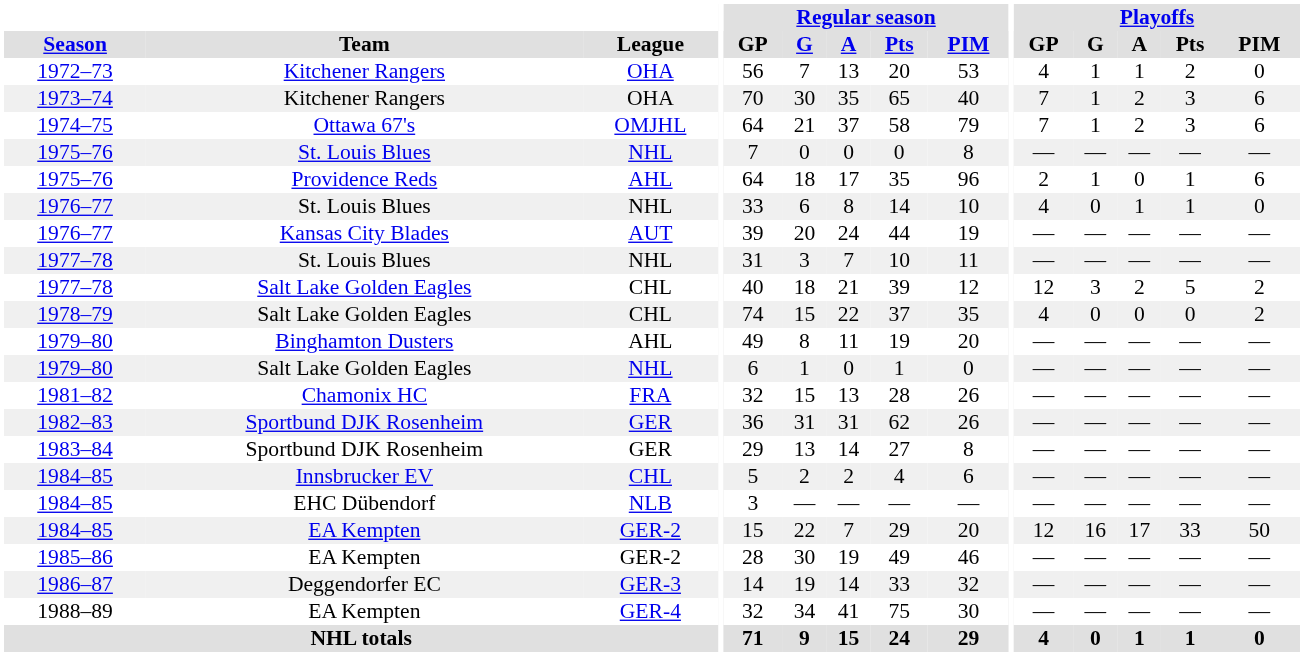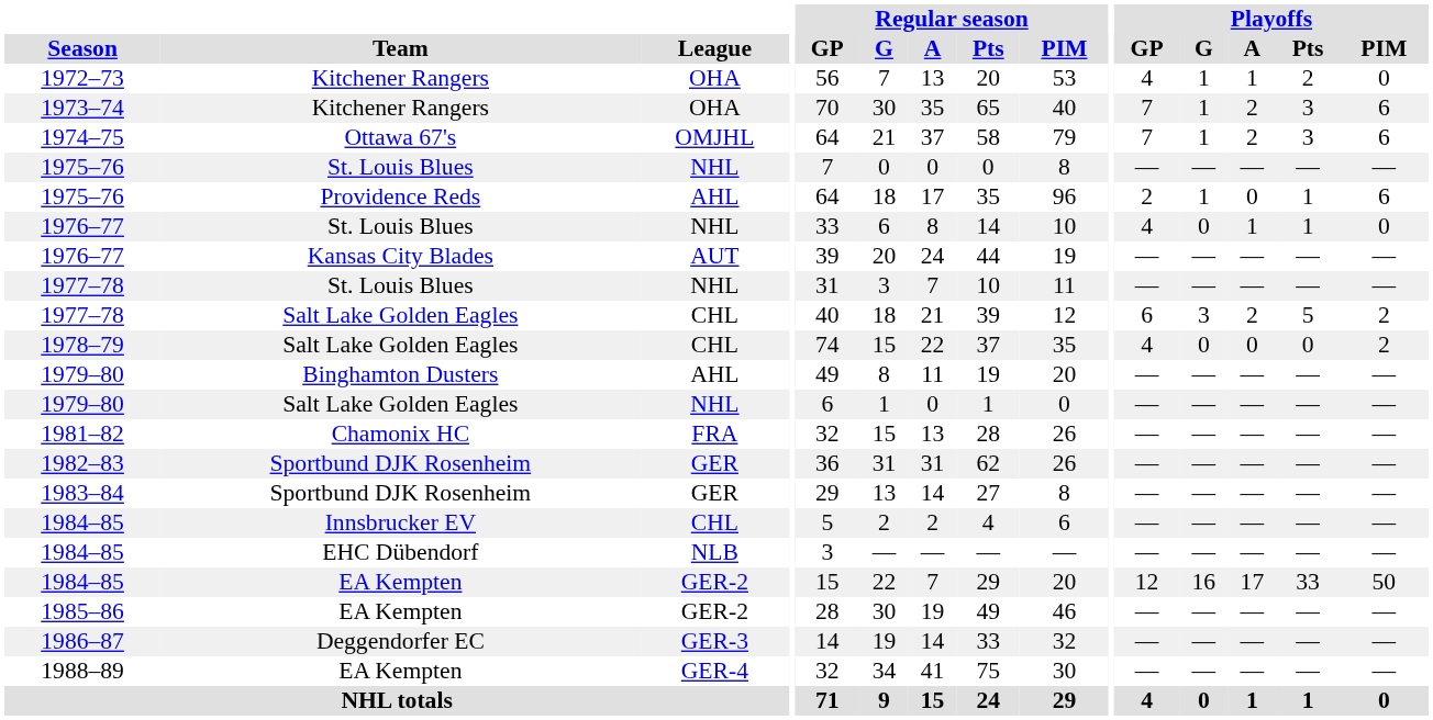 <table border="0" cellpadding="1" cellspacing="0" style="text-align:center; width:60em">
 <tr bgcolor="#e0e0e0">
 <th colspan="3" bgcolor="#ffffff"></th>
 <th rowspan="100" bgcolor="#ffffff"></th>
 <th colspan="5"><a href='#'>Regular season</a></th>
 <th rowspan="100" bgcolor="#ffffff"></th>
 <th colspan="5"><a href='#'>Playoffs</a></th>
 </tr>
 <tr bgcolor="#e0e0e0">
 <th><a href='#'>Season</a></th>
 <th>Team</th>
 <th>League</th>
 <th>GP</th>
 <th><a href='#'>G</a></th>
 <th><a href='#'>A</a></th>
 <th><a href='#'>Pts</a></th>
 <th><a href='#'>PIM</a></th>
 <th>GP</th>
 <th>G</th>
 <th>A</th>
 <th>Pts</th>
 <th>PIM</th>
 </tr>
 <tr>
 <td><a href='#'>1972–73</a></td>
 <td><a href='#'>Kitchener Rangers</a></td>
 <td><a href='#'>OHA</a></td>
 <td>56</td>
 <td>7</td>
 <td>13</td>
 <td>20</td>
 <td>53</td>
 <td>4</td>
 <td>1</td>
 <td>1</td>
 <td>2</td>
 <td>0</td>
 </tr>
 <tr bgcolor="#f0f0f0">
 <td><a href='#'>1973–74</a></td>
 <td>Kitchener Rangers</td>
 <td>OHA</td>
 <td>70</td>
 <td>30</td>
 <td>35</td>
 <td>65</td>
 <td>40</td>
 <td>7</td>
 <td>1</td>
 <td>2</td>
 <td>3</td>
 <td>6</td>
 </tr>
 <tr>
 <td><a href='#'>1974–75</a></td>
 <td><a href='#'>Ottawa 67's</a></td>
 <td><a href='#'>OMJHL</a></td>
 <td>64</td>
 <td>21</td>
 <td>37</td>
 <td>58</td>
 <td>79</td>
 <td>7</td>
 <td>1</td>
 <td>2</td>
 <td>3</td>
 <td>6</td>
 </tr>
 <tr bgcolor="#f0f0f0">
 <td><a href='#'>1975–76</a></td>
 <td><a href='#'>St. Louis Blues</a></td>
 <td><a href='#'>NHL</a></td>
 <td>7</td>
 <td>0</td>
 <td>0</td>
 <td>0</td>
 <td>8</td>
 <td>—</td>
 <td>—</td>
 <td>—</td>
 <td>—</td>
 <td>—</td>
 </tr>
 <tr>
 <td><a href='#'>1975–76</a></td>
 <td><a href='#'>Providence Reds</a></td>
 <td><a href='#'>AHL</a></td>
 <td>64</td>
 <td>18</td>
 <td>17</td>
 <td>35</td>
 <td>96</td>
 <td>2</td>
 <td>1</td>
 <td>0</td>
 <td>1</td>
 <td>6</td>
 </tr>
 <tr bgcolor="#f0f0f0">
 <td><a href='#'>1976–77</a></td>
 <td>St. Louis Blues</td>
 <td>NHL</td>
 <td>33</td>
 <td>6</td>
 <td>8</td>
 <td>14</td>
 <td>10</td>
 <td>4</td>
 <td>0</td>
 <td>1</td>
 <td>1</td>
 <td>0</td>
 </tr>
 <tr>
 <td><a href='#'>1976–77</a></td>
 <td><a href='#'>Kansas City Blades</a></td>
 <td><a href='#'>AUT</a></td>
 <td>39</td>
 <td>20</td>
 <td>24</td>
 <td>44</td>
 <td>19</td>
 <td>—</td>
 <td>—</td>
 <td>—</td>
 <td>—</td>
 <td>—</td>
 </tr>
 <tr bgcolor="#f0f0f0">
 <td><a href='#'>1977–78</a></td>
 <td>St. Louis Blues</td>
 <td>NHL</td>
 <td>31</td>
 <td>3</td>
 <td>7</td>
 <td>10</td>
 <td>11</td>
 <td>—</td>
 <td>—</td>
 <td>—</td>
 <td>—</td>
 <td>—</td>
 </tr>
 <tr>
 <td><a href='#'>1977–78</a></td>
 <td><a href='#'>Salt Lake Golden Eagles</a></td>
 <td>CHL</td>
 <td>40</td>
 <td>18</td>
 <td>21</td>
 <td>39</td>
 <td>12</td>
-<td>12</td>
+<td>6</td>
 <td>3</td>
 <td>2</td>
 <td>5</td>
 <td>2</td>
 </tr>
 <tr bgcolor="#f0f0f0">
 <td><a href='#'>1978–79</a></td>
 <td>Salt Lake Golden Eagles</td>
 <td>CHL</td>
 <td>74</td>
 <td>15</td>
 <td>22</td>
 <td>37</td>
 <td>35</td>
 <td>4</td>
 <td>0</td>
 <td>0</td>
 <td>0</td>
 <td>2</td>
 </tr>
 <tr>
 <td><a href='#'>1979–80</a></td>
 <td><a href='#'>Binghamton Dusters</a></td>
 <td>AHL</td>
 <td>49</td>
 <td>8</td>
 <td>11</td>
 <td>19</td>
 <td>20</td>
 <td>—</td>
 <td>—</td>
 <td>—</td>
 <td>—</td>
 <td>—</td>
 </tr>
 <tr bgcolor="#f0f0f0">
 <td><a href='#'>1979–80</a></td>
 <td>Salt Lake Golden Eagles</td>
 <td><a href='#'>NHL</a></td>
 <td>6</td>
 <td>1</td>
 <td>0</td>
 <td>1</td>
 <td>0</td>
 <td>—</td>
 <td>—</td>
 <td>—</td>
 <td>—</td>
 <td>—</td>
 </tr>
 <tr>
 <td><a href='#'>1981–82</a></td>
 <td><a href='#'>Chamonix HC</a></td>
 <td><a href='#'>FRA</a></td>
 <td>32</td>
 <td>15</td>
 <td>13</td>
 <td>28</td>
 <td>26</td>
 <td>—</td>
 <td>—</td>
 <td>—</td>
 <td>—</td>
 <td>—</td>
 </tr>
 <tr bgcolor="#f0f0f0">
 <td><a href='#'>1982–83</a></td>
 <td><a href='#'>Sportbund DJK Rosenheim</a></td>
 <td><a href='#'>GER</a></td>
 <td>36</td>
 <td>31</td>
 <td>31</td>
 <td>62</td>
 <td>26</td>
 <td>—</td>
 <td>—</td>
 <td>—</td>
 <td>—</td>
 <td>—</td>
 </tr>
 <tr>
 <td><a href='#'>1983–84</a></td>
 <td>Sportbund DJK Rosenheim</td>
 <td>GER</td>
 <td>29</td>
 <td>13</td>
 <td>14</td>
 <td>27</td>
 <td>8</td>
 <td>—</td>
 <td>—</td>
 <td>—</td>
 <td>—</td>
 <td>—</td>
 </tr>
 <tr bgcolor="#f0f0f0">
 <td><a href='#'>1984–85</a></td>
 <td><a href='#'>Innsbrucker EV</a></td>
 <td><a href='#'>CHL</a></td>
 <td>5</td>
 <td>2</td>
 <td>2</td>
 <td>4</td>
 <td>6</td>
 <td>—</td>
 <td>—</td>
 <td>—</td>
 <td>—</td>
 <td>—</td>
 </tr>
 <tr>
 <td><a href='#'>1984–85</a></td>
 <td>EHC Dübendorf</td>
 <td><a href='#'>NLB</a></td>
 <td>3</td>
 <td>—</td>
 <td>—</td>
 <td>—</td>
 <td>—</td>
 <td>—</td>
 <td>—</td>
 <td>—</td>
 <td>—</td>
 <td>—</td>
 </tr>
 <tr bgcolor="#f0f0f0">
 <td><a href='#'>1984–85</a></td>
 <td><a href='#'>EA Kempten</a></td>
 <td><a href='#'>GER-2</a></td>
 <td>15</td>
 <td>22</td>
 <td>7</td>
 <td>29</td>
 <td>20</td>
 <td>12</td>
 <td>16</td>
 <td>17</td>
 <td>33</td>
 <td>50</td>
 </tr>
 <tr>
 <td><a href='#'>1985–86</a></td>
 <td>EA Kempten</td>
 <td>GER-2</td>
 <td>28</td>
 <td>30</td>
 <td>19</td>
 <td>49</td>
 <td>46</td>
 <td>—</td>
 <td>—</td>
 <td>—</td>
 <td>—</td>
 <td>—</td>
 </tr>
 <tr bgcolor="#f0f0f0">
 <td><a href='#'>1986–87</a></td>
 <td>Deggendorfer EC</td>
 <td><a href='#'>GER-3</a></td>
 <td>14</td>
 <td>19</td>
 <td>14</td>
 <td>33</td>
 <td>32</td>
 <td>—</td>
 <td>—</td>
 <td>—</td>
 <td>—</td>
 <td>—</td>
 </tr>
 <tr>
 <td>1988–89</td>
 <td>EA Kempten</td>
 <td><a href='#'>GER-4</a></td>
 <td>32</td>
 <td>34</td>
 <td>41</td>
 <td>75</td>
 <td>30</td>
 <td>—</td>
 <td>—</td>
 <td>—</td>
 <td>—</td>
 <td>—</td>
 </tr>
 <tr bgcolor="#e0e0e0">
 <th colspan="3">NHL totals</th>
 <th>71</th>
 <th>9</th>
 <th>15</th>
 <th>24</th>
 <th>29</th>
 <th>4</th>
 <th>0</th>
 <th>1</th>
 <th>1</th>
 <th>0</th>
 </tr>
 </table>
